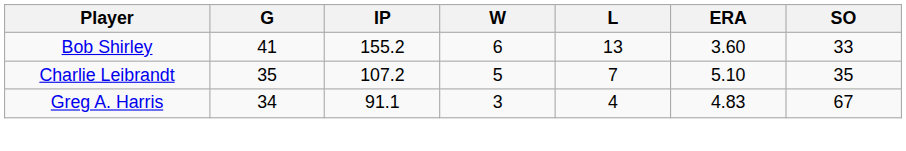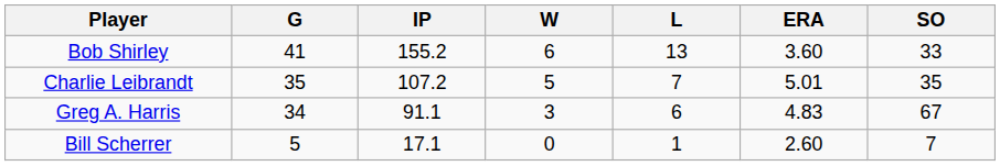 <table class="wikitable sortable">
 <tr>
 <th bgcolor="#DDDDFF" width="16%">Player</th>
 <th bgcolor="#DDDDFF" width="9%">G</th>
 <th bgcolor="#DDDDFF" width="9%">IP</th>
 <th bgcolor="#DDDDFF" width="9%">W</th>
 <th bgcolor="#DDDDFF" width="9%">L</th>
 <th bgcolor="#DDDDFF" width="9%">ERA</th>
 <th bgcolor="#DDDDFF" width="9%">SO</th>
 </tr>
 <tr align=center>
 <td><a href='#'>Bob Shirley</a></td>
 <td>41</td>
 <td>155.2</td>
 <td>6</td>
 <td>13</td>
 <td>3.60</td>
 <td>33</td>
 </tr>
 <tr align=center>
 <td><a href='#'>Charlie Leibrandt</a></td>
 <td>35</td>
 <td>107.2</td>
 <td>5</td>
 <td>7</td>
-<td>5.10</td>
+<td>5.01</td>
 <td>35</td>
 </tr>
 <tr align=center>
 <td><a href='#'>Greg A. Harris</a></td>
 <td>34</td>
 <td>91.1</td>
 <td>3</td>
-<td>4</td>
+<td>6</td>
 <td>4.83</td>
 <td>67</td>
 </tr>
+<tr align=center>
+<td><a href='#'>Bill Scherrer</a></td>
+<td>5</td>
+<td>17.1</td>
+<td>0</td>
+<td>1</td>
+<td>2.60</td>
+<td>7</td>
+</tr>
 </table>
